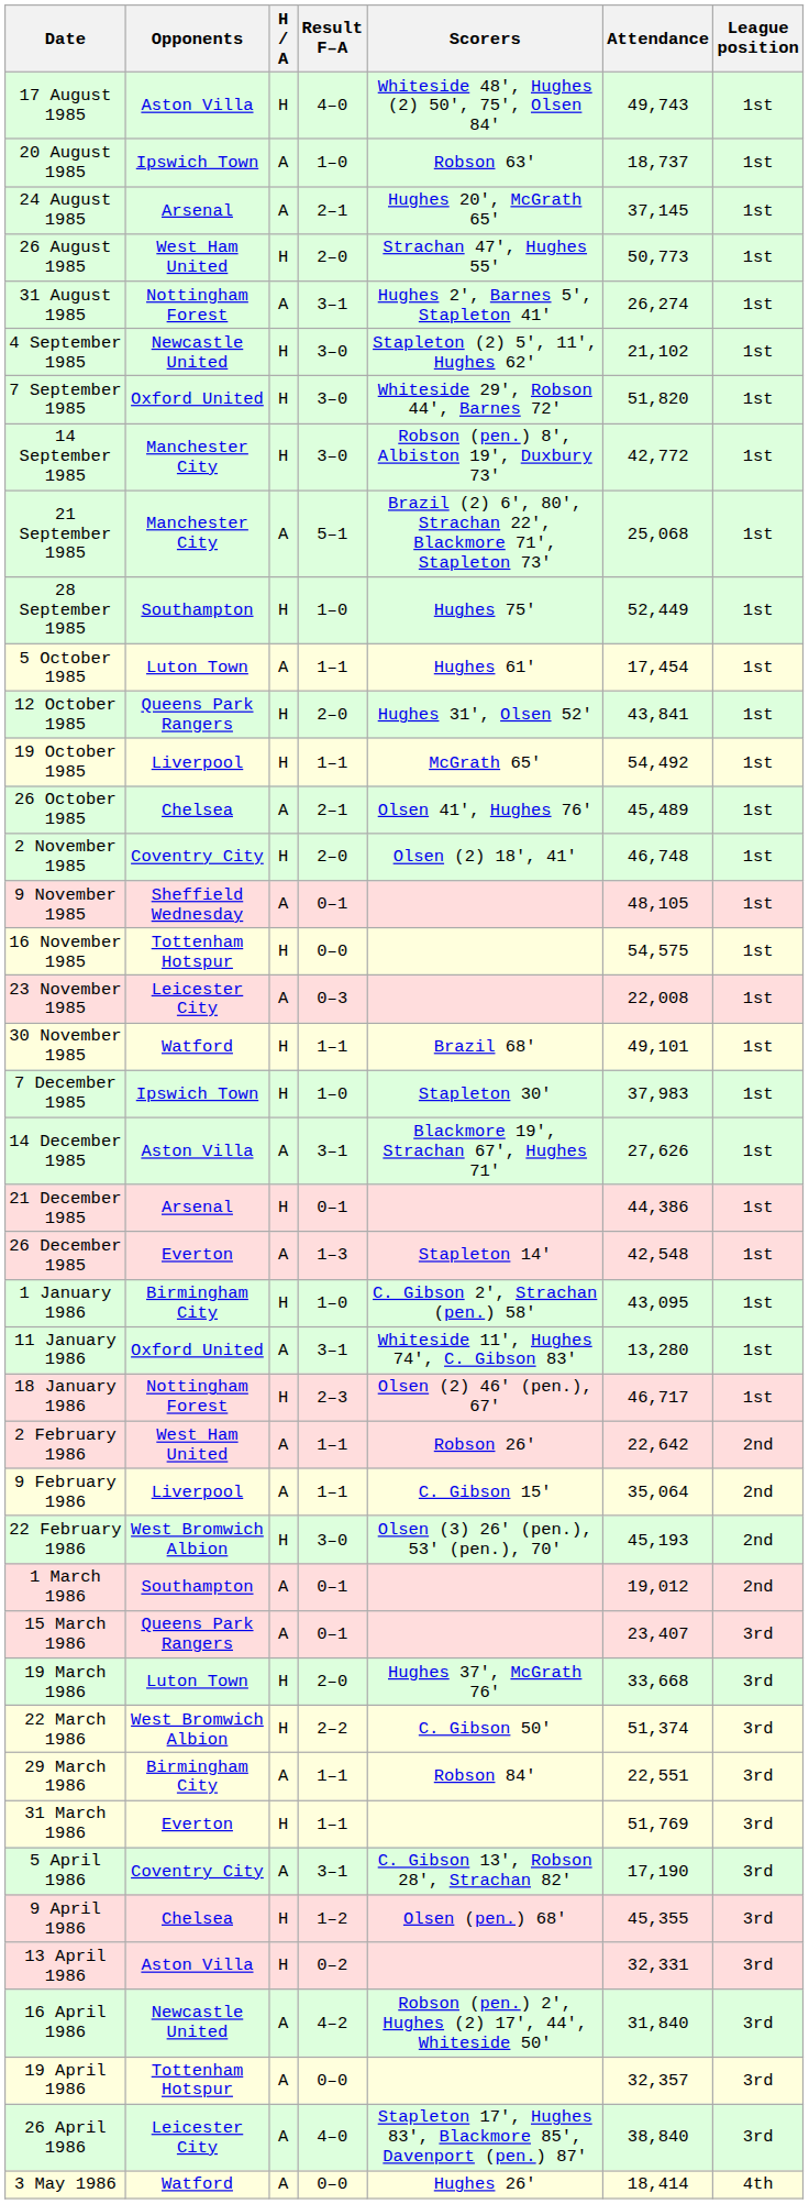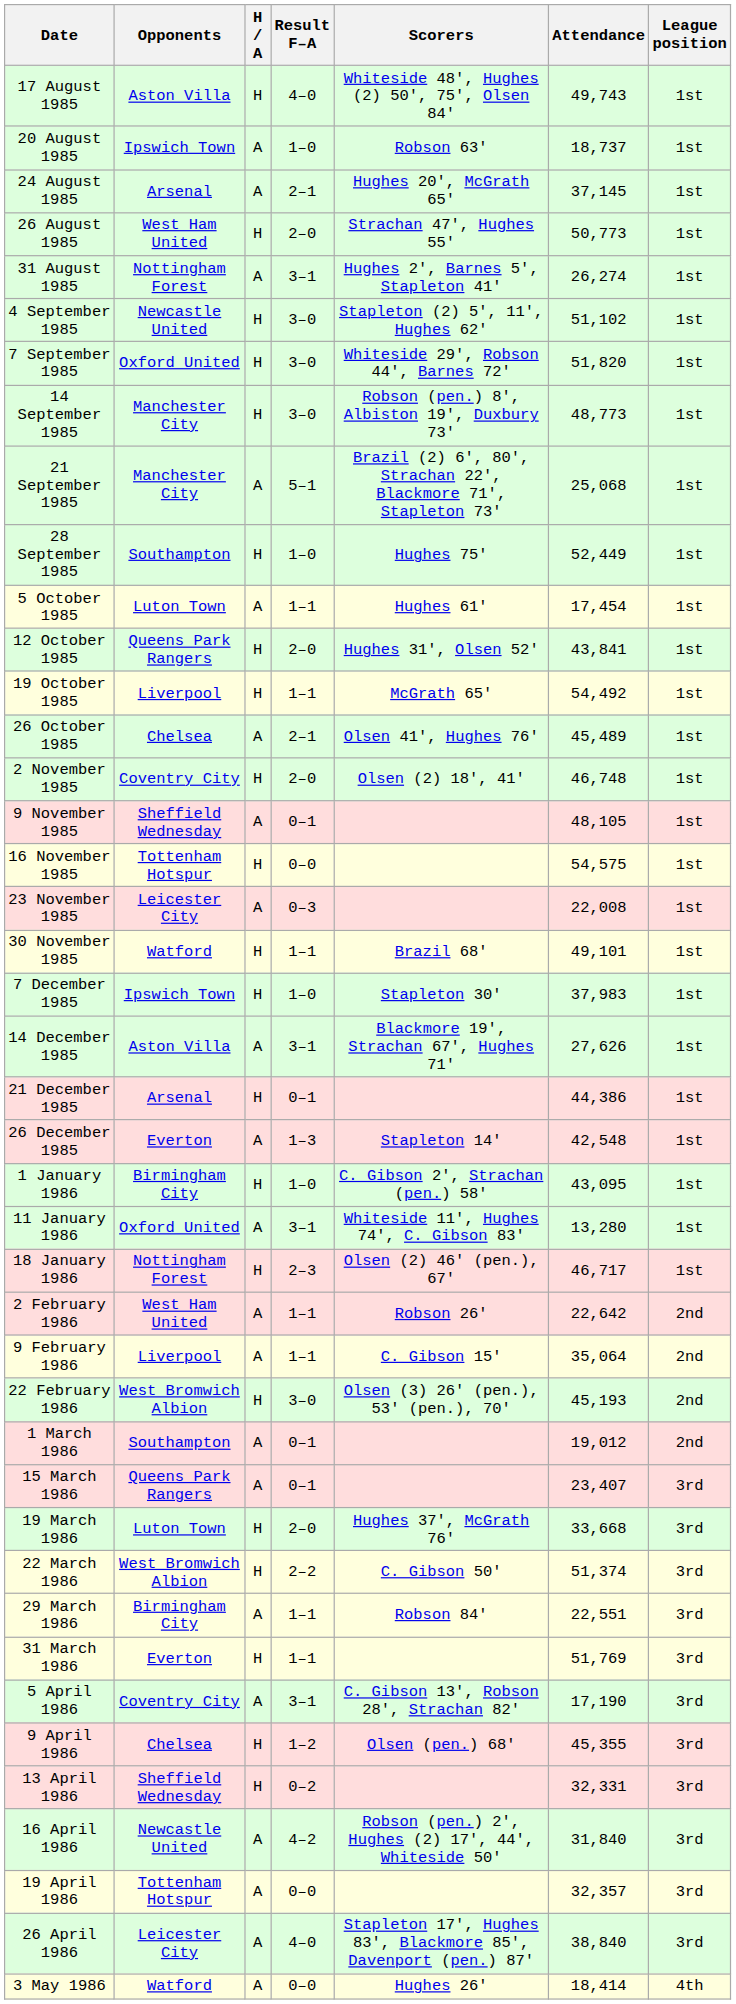 <table class="wikitable" style="text-align:center">
 <tr>
 <th>Date</th>
 <th>Opponents</th>
 <th>H / A</th>
 <th>Result<br>F–A</th>
 <th>Scorers</th>
 <th>Attendance</th>
 <th>League<br>position</th>
 </tr>
 <tr bgcolor="#ddffdd">
 <td>17 August 1985</td>
 <td><a href='#'>Aston Villa</a></td>
 <td>H</td>
 <td>4–0</td>
 <td><a href='#'>Whiteside</a> 48', <a href='#'>Hughes</a> (2) 50', 75', <a href='#'>Olsen</a> 84'</td>
 <td>49,743</td>
 <td>1st</td>
 </tr>
 <tr bgcolor="#ddffdd">
 <td>20 August 1985</td>
 <td><a href='#'>Ipswich Town</a></td>
 <td>A</td>
 <td>1–0</td>
 <td><a href='#'>Robson</a> 63'</td>
 <td>18,737</td>
 <td>1st</td>
 </tr>
 <tr bgcolor="#ddffdd">
 <td>24 August 1985</td>
 <td><a href='#'>Arsenal</a></td>
 <td>A</td>
 <td>2–1</td>
 <td><a href='#'>Hughes</a> 20', <a href='#'>McGrath</a> 65'</td>
 <td>37,145</td>
 <td>1st</td>
 </tr>
 <tr bgcolor="#ddffdd">
 <td>26 August 1985</td>
 <td><a href='#'>West Ham United</a></td>
 <td>H</td>
 <td>2–0</td>
 <td><a href='#'>Strachan</a> 47', <a href='#'>Hughes</a> 55'</td>
 <td>50,773</td>
 <td>1st</td>
 </tr>
 <tr bgcolor="#ddffdd">
 <td>31 August 1985</td>
 <td><a href='#'>Nottingham Forest</a></td>
 <td>A</td>
 <td>3–1</td>
 <td><a href='#'>Hughes</a> 2', <a href='#'>Barnes</a> 5', <a href='#'>Stapleton</a> 41'</td>
 <td>26,274</td>
 <td>1st</td>
 </tr>
 <tr bgcolor="#ddffdd">
 <td>4 September 1985</td>
 <td><a href='#'>Newcastle United</a></td>
 <td>H</td>
 <td>3–0</td>
 <td><a href='#'>Stapleton</a> (2) 5', 11', <a href='#'>Hughes</a> 62'</td>
-<td>21,102</td>
+<td>51,102</td>
 <td>1st</td>
 </tr>
 <tr bgcolor="#ddffdd">
 <td>7 September 1985</td>
 <td><a href='#'>Oxford United</a></td>
 <td>H</td>
 <td>3–0</td>
 <td><a href='#'>Whiteside</a> 29', <a href='#'>Robson</a> 44', <a href='#'>Barnes</a> 72'</td>
 <td>51,820</td>
 <td>1st</td>
 </tr>
 <tr bgcolor="#ddffdd">
 <td>14 September 1985</td>
 <td><a href='#'>Manchester City</a></td>
 <td>H</td>
 <td>3–0</td>
 <td><a href='#'>Robson</a> (<a href='#'>pen.</a>) 8', <a href='#'>Albiston</a> 19', <a href='#'>Duxbury</a> 73'</td>
-<td>42,772</td>
+<td>48,773</td>
 <td>1st</td>
 </tr>
 <tr bgcolor="#ddffdd">
 <td>21 September 1985</td>
 <td><a href='#'>Manchester City</a></td>
 <td>A</td>
 <td>5–1</td>
 <td><a href='#'>Brazil</a> (2) 6', 80', <a href='#'>Strachan</a> 22', <a href='#'>Blackmore</a> 71', <a href='#'>Stapleton</a> 73'</td>
 <td>25,068</td>
 <td>1st</td>
 </tr>
 <tr bgcolor="#ddffdd">
 <td>28 September 1985</td>
 <td><a href='#'>Southampton</a></td>
 <td>H</td>
 <td>1–0</td>
 <td><a href='#'>Hughes</a> 75'</td>
 <td>52,449</td>
 <td>1st</td>
 </tr>
 <tr bgcolor="#ffffdd">
 <td>5 October 1985</td>
 <td><a href='#'>Luton Town</a></td>
 <td>A</td>
 <td>1–1</td>
 <td><a href='#'>Hughes</a> 61'</td>
 <td>17,454</td>
 <td>1st</td>
 </tr>
 <tr bgcolor="#ddffdd">
 <td>12 October 1985</td>
 <td><a href='#'>Queens Park Rangers</a></td>
 <td>H</td>
 <td>2–0</td>
 <td><a href='#'>Hughes</a> 31', <a href='#'>Olsen</a> 52'</td>
 <td>43,841</td>
 <td>1st</td>
 </tr>
 <tr bgcolor="#ffffdd">
 <td>19 October 1985</td>
 <td><a href='#'>Liverpool</a></td>
 <td>H</td>
 <td>1–1</td>
 <td><a href='#'>McGrath</a> 65'</td>
 <td>54,492</td>
 <td>1st</td>
 </tr>
 <tr bgcolor="#ddffdd">
 <td>26 October 1985</td>
 <td><a href='#'>Chelsea</a></td>
 <td>A</td>
 <td>2–1</td>
 <td><a href='#'>Olsen</a> 41', <a href='#'>Hughes</a> 76'</td>
 <td>45,489</td>
 <td>1st</td>
 </tr>
 <tr bgcolor="#ddffdd">
 <td>2 November 1985</td>
 <td><a href='#'>Coventry City</a></td>
 <td>H</td>
 <td>2–0</td>
 <td><a href='#'>Olsen</a> (2) 18', 41'</td>
 <td>46,748</td>
 <td>1st</td>
 </tr>
 <tr bgcolor="#ffdddd">
 <td>9 November 1985</td>
 <td><a href='#'>Sheffield Wednesday</a></td>
 <td>A</td>
 <td>0–1</td>
 <td></td>
 <td>48,105</td>
 <td>1st</td>
 </tr>
 <tr bgcolor="#ffffdd">
 <td>16 November 1985</td>
 <td><a href='#'>Tottenham Hotspur</a></td>
 <td>H</td>
 <td>0–0</td>
 <td></td>
 <td>54,575</td>
 <td>1st</td>
 </tr>
 <tr bgcolor="#ffdddd">
 <td>23 November 1985</td>
 <td><a href='#'>Leicester City</a></td>
 <td>A</td>
 <td>0–3</td>
 <td></td>
 <td>22,008</td>
 <td>1st</td>
 </tr>
 <tr bgcolor="#ffffdd">
 <td>30 November 1985</td>
 <td><a href='#'>Watford</a></td>
 <td>H</td>
 <td>1–1</td>
 <td><a href='#'>Brazil</a> 68'</td>
 <td>49,101</td>
 <td>1st</td>
 </tr>
 <tr bgcolor="#ddffdd">
 <td>7 December 1985</td>
 <td><a href='#'>Ipswich Town</a></td>
 <td>H</td>
 <td>1–0</td>
 <td><a href='#'>Stapleton</a> 30'</td>
 <td>37,983</td>
 <td>1st</td>
 </tr>
 <tr bgcolor="#ddffdd">
 <td>14 December 1985</td>
 <td><a href='#'>Aston Villa</a></td>
 <td>A</td>
 <td>3–1</td>
 <td><a href='#'>Blackmore</a> 19', <a href='#'>Strachan</a> 67', <a href='#'>Hughes</a> 71'</td>
 <td>27,626</td>
 <td>1st</td>
 </tr>
 <tr bgcolor="#ffdddd">
 <td>21 December 1985</td>
 <td><a href='#'>Arsenal</a></td>
 <td>H</td>
 <td>0–1</td>
 <td></td>
 <td>44,386</td>
 <td>1st</td>
 </tr>
 <tr bgcolor="#ffdddd">
 <td>26 December 1985</td>
 <td><a href='#'>Everton</a></td>
 <td>A</td>
 <td>1–3</td>
 <td><a href='#'>Stapleton</a> 14'</td>
 <td>42,548</td>
 <td>1st</td>
 </tr>
 <tr bgcolor="#ddffdd">
 <td>1 January 1986</td>
 <td><a href='#'>Birmingham City</a></td>
 <td>H</td>
 <td>1–0</td>
 <td><a href='#'>C. Gibson</a> 2', <a href='#'>Strachan</a> (<a href='#'>pen.</a>) 58'</td>
 <td>43,095</td>
 <td>1st</td>
 </tr>
 <tr bgcolor="#ddffdd">
 <td>11 January 1986</td>
 <td><a href='#'>Oxford United</a></td>
 <td>A</td>
 <td>3–1</td>
 <td><a href='#'>Whiteside</a> 11', <a href='#'>Hughes</a> 74', <a href='#'>C. Gibson</a> 83'</td>
 <td>13,280</td>
 <td>1st</td>
 </tr>
 <tr bgcolor="#ffdddd">
 <td>18 January 1986</td>
 <td><a href='#'>Nottingham Forest</a></td>
 <td>H</td>
 <td>2–3</td>
 <td><a href='#'>Olsen</a> (2) 46' (pen.), 67'</td>
 <td>46,717</td>
 <td>1st</td>
 </tr>
 <tr bgcolor="#ffdddd">
 <td>2 February 1986</td>
 <td><a href='#'>West Ham United</a></td>
 <td>A</td>
 <td>1–1</td>
 <td><a href='#'>Robson</a> 26'</td>
 <td>22,642</td>
 <td>2nd</td>
 </tr>
 <tr bgcolor="#ffffdd">
 <td>9 February 1986</td>
 <td><a href='#'>Liverpool</a></td>
 <td>A</td>
 <td>1–1</td>
 <td><a href='#'>C. Gibson</a> 15'</td>
 <td>35,064</td>
 <td>2nd</td>
 </tr>
 <tr bgcolor="#ddffdd">
 <td>22 February 1986</td>
 <td><a href='#'>West Bromwich Albion</a></td>
 <td>H</td>
 <td>3–0</td>
 <td><a href='#'>Olsen</a> (3) 26' (pen.), 53' (pen.), 70'</td>
 <td>45,193</td>
 <td>2nd</td>
 </tr>
 <tr bgcolor="#ffdddd">
 <td>1 March 1986</td>
 <td><a href='#'>Southampton</a></td>
 <td>A</td>
 <td>0–1</td>
 <td></td>
 <td>19,012</td>
 <td>2nd</td>
 </tr>
 <tr bgcolor="#ffdddd">
 <td>15 March 1986</td>
 <td><a href='#'>Queens Park Rangers</a></td>
 <td>A</td>
 <td>0–1</td>
 <td></td>
 <td>23,407</td>
 <td>3rd</td>
 </tr>
 <tr bgcolor="#ddffdd">
 <td>19 March 1986</td>
 <td><a href='#'>Luton Town</a></td>
 <td>H</td>
 <td>2–0</td>
 <td><a href='#'>Hughes</a> 37', <a href='#'>McGrath</a> 76'</td>
 <td>33,668</td>
 <td>3rd</td>
 </tr>
 <tr bgcolor="#ffffdd">
 <td>22 March 1986</td>
 <td><a href='#'>West Bromwich Albion</a></td>
 <td>H</td>
 <td>2–2</td>
 <td><a href='#'>C. Gibson</a> 50'</td>
 <td>51,374</td>
 <td>3rd</td>
 </tr>
 <tr bgcolor="#ffffdd">
 <td>29 March 1986</td>
 <td><a href='#'>Birmingham City</a></td>
 <td>A</td>
 <td>1–1</td>
 <td><a href='#'>Robson</a> 84'</td>
 <td>22,551</td>
 <td>3rd</td>
 </tr>
 <tr bgcolor="#ffffdd">
 <td>31 March 1986</td>
 <td><a href='#'>Everton</a></td>
 <td>H</td>
 <td>1–1</td>
 <td></td>
 <td>51,769</td>
 <td>3rd</td>
 </tr>
 <tr bgcolor="#ddffdd">
 <td>5 April 1986</td>
 <td><a href='#'>Coventry City</a></td>
 <td>A</td>
 <td>3–1</td>
 <td><a href='#'>C. Gibson</a> 13', <a href='#'>Robson</a> 28', <a href='#'>Strachan</a> 82'</td>
 <td>17,190</td>
 <td>3rd</td>
 </tr>
 <tr bgcolor="#ffdddd">
 <td>9 April 1986</td>
 <td><a href='#'>Chelsea</a></td>
 <td>H</td>
 <td>1–2</td>
 <td><a href='#'>Olsen</a> (<a href='#'>pen.</a>) 68'</td>
 <td>45,355</td>
 <td>3rd</td>
 </tr>
 <tr bgcolor="#ffdddd">
 <td>13 April 1986</td>
-<td><a href='#'>Aston Villa</a></td>
+<td><a href='#'>Sheffield Wednesday</a></td>
 <td>H</td>
 <td>0–2</td>
 <td></td>
 <td>32,331</td>
 <td>3rd</td>
 </tr>
 <tr bgcolor="#ddffdd">
 <td>16 April 1986</td>
 <td><a href='#'>Newcastle United</a></td>
 <td>A</td>
 <td>4–2</td>
 <td><a href='#'>Robson</a> (<a href='#'>pen.</a>) 2', <a href='#'>Hughes</a> (2) 17', 44', <a href='#'>Whiteside</a> 50'</td>
 <td>31,840</td>
 <td>3rd</td>
 </tr>
 <tr bgcolor="#ffffdd">
 <td>19 April 1986</td>
 <td><a href='#'>Tottenham Hotspur</a></td>
 <td>A</td>
 <td>0–0</td>
 <td></td>
 <td>32,357</td>
 <td>3rd</td>
 </tr>
 <tr bgcolor="#ddffdd">
 <td>26 April 1986</td>
 <td><a href='#'>Leicester City</a></td>
 <td>A</td>
 <td>4–0</td>
 <td><a href='#'>Stapleton</a> 17', <a href='#'>Hughes</a> 83', <a href='#'>Blackmore</a> 85', <a href='#'>Davenport</a> (<a href='#'>pen.</a>) 87'</td>
 <td>38,840</td>
 <td>3rd</td>
 </tr>
 <tr bgcolor="#ffffdd">
 <td>3 May 1986</td>
 <td><a href='#'>Watford</a></td>
 <td>A</td>
 <td>0–0</td>
 <td><a href='#'>Hughes</a> 26'</td>
 <td>18,414</td>
 <td>4th</td>
 </tr>
 </table>
